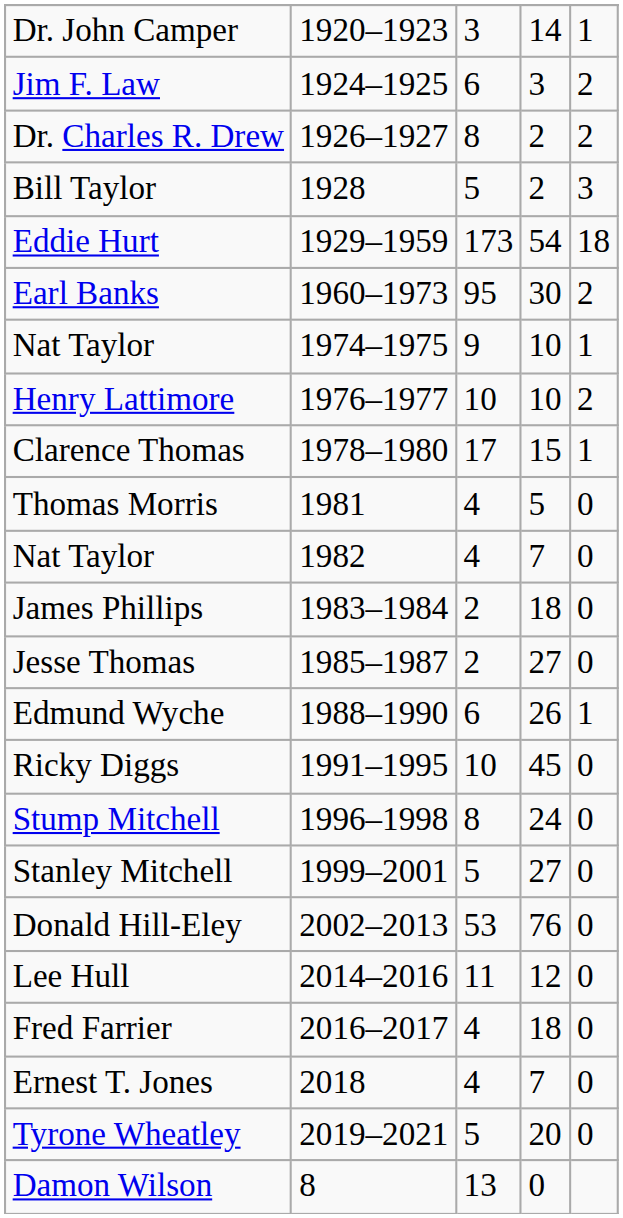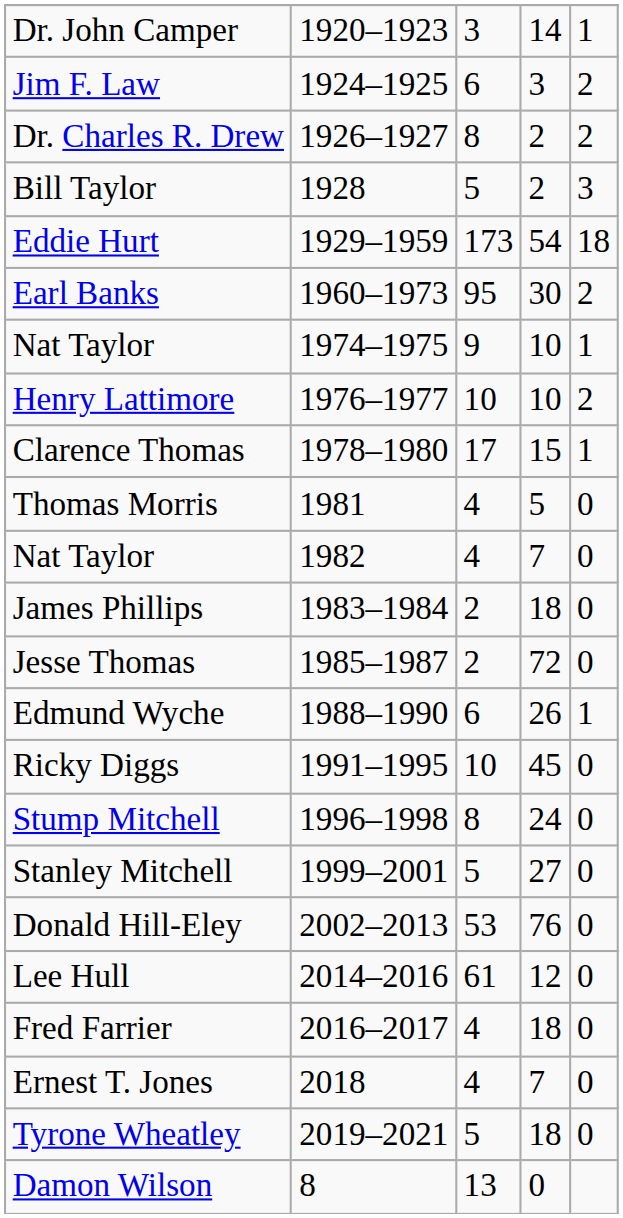 <table class="wikitable">
 <tr>
 </tr>
 <tr>
 <td>Dr. John Camper</td>
 <td>1920–1923</td>
 <td>3</td>
 <td>14</td>
 <td>1</td>
 </tr>
 <tr>
 <td><a href='#'>Jim F. Law</a></td>
 <td>1924–1925</td>
 <td>6</td>
 <td>3</td>
 <td>2</td>
 </tr>
 <tr>
 <td>Dr. <a href='#'>Charles R. Drew</a></td>
 <td>1926–1927</td>
 <td>8</td>
 <td>2</td>
 <td>2</td>
 </tr>
 <tr>
 <td>Bill Taylor</td>
 <td>1928</td>
 <td>5</td>
 <td>2</td>
 <td>3</td>
 </tr>
 <tr>
 <td><a href='#'>Eddie Hurt</a></td>
 <td>1929–1959</td>
 <td>173</td>
 <td>54</td>
 <td>18</td>
 </tr>
 <tr>
 <td><a href='#'>Earl Banks</a></td>
 <td>1960–1973</td>
 <td>95</td>
 <td>30</td>
 <td>2</td>
 </tr>
 <tr>
 <td>Nat Taylor</td>
 <td>1974–1975</td>
 <td>9</td>
 <td>10</td>
 <td>1</td>
 </tr>
 <tr>
 <td><a href='#'>Henry Lattimore</a></td>
 <td>1976–1977</td>
 <td>10</td>
 <td>10</td>
 <td>2</td>
 </tr>
 <tr>
 <td>Clarence Thomas</td>
 <td>1978–1980</td>
 <td>17</td>
 <td>15</td>
 <td>1</td>
 </tr>
 <tr>
 <td>Thomas Morris</td>
 <td>1981</td>
 <td>4</td>
 <td>5</td>
 <td>0</td>
 </tr>
 <tr>
 <td>Nat Taylor</td>
 <td>1982</td>
 <td>4</td>
 <td>7</td>
 <td>0</td>
 </tr>
 <tr>
 <td>James Phillips</td>
 <td>1983–1984</td>
 <td>2</td>
 <td>18</td>
 <td>0</td>
 </tr>
 <tr>
 <td>Jesse Thomas</td>
 <td>1985–1987</td>
 <td>2</td>
-<td>27</td>
+<td>72</td>
 <td>0</td>
 </tr>
 <tr>
 <td>Edmund Wyche</td>
 <td>1988–1990</td>
 <td>6</td>
 <td>26</td>
 <td>1</td>
 </tr>
 <tr>
 <td>Ricky Diggs</td>
 <td>1991–1995</td>
 <td>10</td>
 <td>45</td>
 <td>0</td>
 </tr>
 <tr>
 <td><a href='#'>Stump Mitchell</a></td>
 <td>1996–1998</td>
 <td>8</td>
 <td>24</td>
 <td>0</td>
 </tr>
 <tr>
 <td>Stanley Mitchell</td>
 <td>1999–2001</td>
 <td>5</td>
 <td>27</td>
 <td>0</td>
 </tr>
 <tr>
 <td>Donald Hill-Eley</td>
 <td>2002–2013</td>
 <td>53</td>
 <td>76</td>
 <td>0</td>
 </tr>
 <tr>
 <td>Lee Hull</td>
 <td>2014–2016</td>
-<td>11</td>
+<td>61</td>
 <td>12</td>
 <td>0</td>
 </tr>
 <tr>
 <td>Fred Farrier</td>
 <td>2016–2017</td>
 <td>4</td>
 <td>18</td>
 <td>0</td>
 </tr>
 <tr>
 <td>Ernest T. Jones</td>
 <td>2018</td>
 <td>4</td>
 <td>7</td>
 <td>0</td>
 </tr>
 <tr>
 <td><a href='#'>Tyrone Wheatley</a></td>
 <td>2019–2021</td>
 <td>5</td>
-<td>20</td>
+<td>18</td>
 <td>0</td>
 </tr>
 <tr>
 <td><a href='#'>Damon Wilson</a></td>
 <td>8</td>
 <td>13</td>
 <td>0</td>
 </tr>
 </table>
